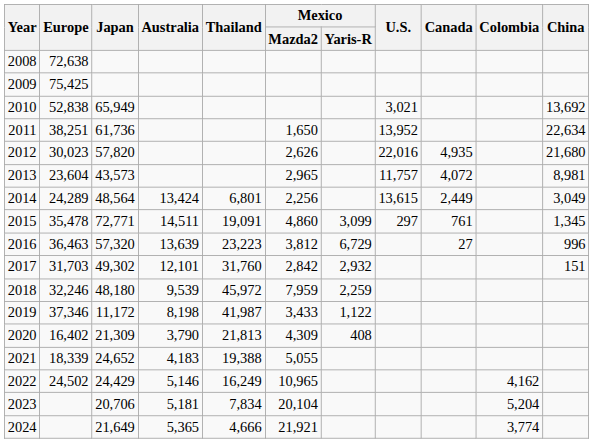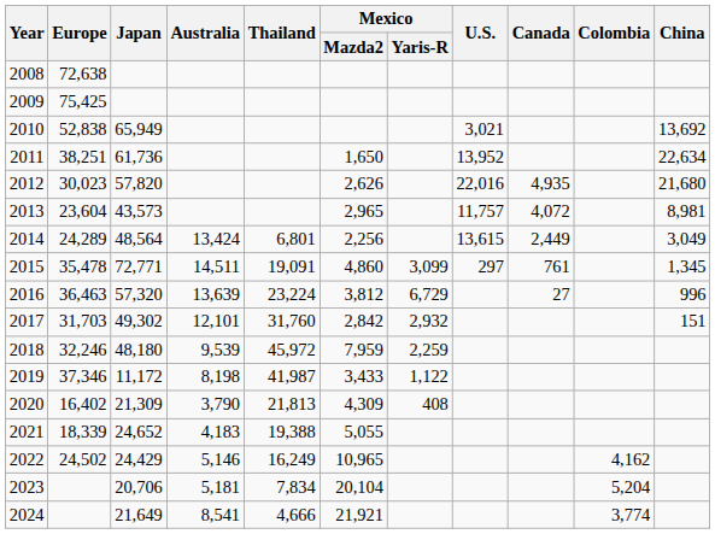 <table class="wikitable" style="text-align: right;">
 <tr>
 <th rowspan="2" data-sort-type="numeric">Year</th>
 <th rowspan="2">Europe</th>
 <th rowspan="2">Japan</th>
 <th rowspan="2">Australia</th>
 <th rowspan="2">Thailand</th>
 <th colspan="2">Mexico</th>
 <th rowspan="2">U.S.</th>
 <th rowspan="2">Canada</th>
 <th rowspan="2">Colombia</th>
 <th rowspan="2">China</th>
 </tr>
 <tr>
 <th>Mazda2</th>
 <th>Yaris-R</th>
 </tr>
 <tr>
 <td>2008</td>
 <td>72,638</td>
 <td></td>
 <td></td>
 <td></td>
 <td></td>
 <td></td>
 <td></td>
 <td></td>
 <td></td>
 <td></td>
 </tr>
 <tr>
 <td>2009</td>
 <td>75,425</td>
 <td></td>
 <td></td>
 <td></td>
 <td></td>
 <td></td>
 <td></td>
 <td></td>
 <td></td>
 <td></td>
 </tr>
 <tr>
 <td>2010</td>
 <td>52,838</td>
 <td>65,949</td>
 <td></td>
 <td></td>
 <td></td>
 <td></td>
 <td>3,021</td>
 <td></td>
 <td></td>
 <td>13,692</td>
 </tr>
 <tr>
 <td>2011</td>
 <td>38,251</td>
 <td>61,736</td>
 <td></td>
 <td></td>
 <td>1,650</td>
 <td></td>
 <td>13,952</td>
 <td></td>
 <td></td>
 <td>22,634</td>
 </tr>
 <tr>
 <td>2012</td>
 <td>30,023</td>
 <td>57,820</td>
 <td></td>
 <td></td>
 <td>2,626</td>
 <td></td>
 <td>22,016</td>
 <td>4,935</td>
 <td></td>
 <td>21,680</td>
 </tr>
 <tr>
 <td>2013</td>
 <td>23,604</td>
 <td>43,573</td>
 <td></td>
 <td></td>
 <td>2,965</td>
 <td></td>
 <td>11,757</td>
 <td>4,072</td>
 <td></td>
 <td>8,981</td>
 </tr>
 <tr>
 <td>2014</td>
 <td>24,289</td>
 <td>48,564</td>
 <td>13,424</td>
 <td>6,801</td>
 <td>2,256</td>
 <td></td>
 <td>13,615</td>
 <td>2,449</td>
 <td></td>
 <td>3,049</td>
 </tr>
 <tr>
 <td>2015</td>
 <td>35,478</td>
 <td>72,771</td>
 <td>14,511</td>
 <td>19,091</td>
 <td>4,860</td>
 <td>3,099</td>
 <td>297</td>
 <td>761</td>
 <td></td>
 <td>1,345</td>
 </tr>
 <tr>
 <td>2016</td>
 <td>36,463</td>
 <td>57,320</td>
 <td>13,639</td>
-<td>23,223</td>
+<td>23,224</td>
 <td>3,812</td>
 <td>6,729</td>
 <td></td>
 <td>27</td>
 <td></td>
 <td>996</td>
 </tr>
 <tr>
 <td>2017</td>
 <td>31,703</td>
 <td>49,302</td>
 <td>12,101</td>
 <td>31,760</td>
 <td>2,842</td>
 <td>2,932</td>
 <td></td>
 <td></td>
 <td></td>
 <td>151</td>
 </tr>
 <tr>
 <td>2018</td>
 <td>32,246</td>
 <td>48,180</td>
 <td>9,539</td>
 <td>45,972</td>
 <td>7,959</td>
 <td>2,259</td>
 <td></td>
 <td></td>
 <td></td>
 <td></td>
 </tr>
 <tr>
 <td>2019</td>
 <td>37,346</td>
 <td>11,172</td>
 <td>8,198</td>
 <td>41,987</td>
 <td>3,433</td>
 <td>1,122</td>
 <td></td>
 <td></td>
 <td></td>
 <td></td>
 </tr>
 <tr>
 <td>2020</td>
 <td>16,402</td>
 <td>21,309</td>
 <td>3,790</td>
 <td>21,813</td>
 <td>4,309</td>
 <td>408</td>
 <td></td>
 <td></td>
 <td></td>
 <td></td>
 </tr>
 <tr>
 <td>2021</td>
 <td>18,339</td>
 <td>24,652</td>
 <td>4,183</td>
 <td>19,388</td>
 <td>5,055</td>
 <td></td>
 <td></td>
 <td></td>
 <td></td>
 <td></td>
 </tr>
 <tr>
 <td>2022</td>
 <td>24,502</td>
 <td>24,429</td>
 <td>5,146</td>
 <td>16,249</td>
 <td>10,965</td>
 <td></td>
 <td></td>
 <td></td>
 <td>4,162</td>
 <td></td>
 </tr>
 <tr>
 <td>2023</td>
 <td></td>
 <td>20,706</td>
 <td>5,181</td>
 <td>7,834</td>
 <td>20,104</td>
 <td></td>
 <td></td>
 <td></td>
 <td>5,204</td>
 <td></td>
 </tr>
 <tr>
 <td>2024</td>
 <td></td>
 <td>21,649</td>
-<td>5,365</td>
+<td>8,541</td>
 <td>4,666</td>
 <td>21,921</td>
 <td></td>
 <td></td>
 <td></td>
 <td>3,774</td>
 <td></td>
 </tr>
 </table>
